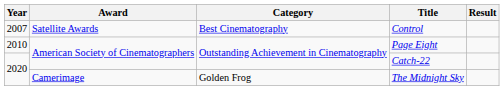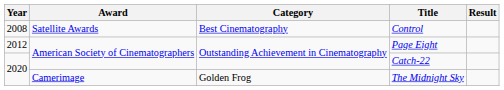 <table class="wikitable">
 <tr>
 <th>Year</th>
 <th>Award</th>
 <th>Category</th>
 <th>Title</th>
 <th>Result</th>
 </tr>
 <tr>
-<td>2007</td>
+<td>2008</td>
 <td><a href='#'>Satellite Awards</a></td>
 <td><a href='#'>Best Cinematography</a></td>
 <td><em><a href='#'>Control</a></em></td>
 <td></td>
 </tr>
 <tr>
-<td>2010</td>
+<td>2012</td>
 <td rowspan=2><a href='#'>American Society of Cinematographers</a></td>
 <td rowspan=2><a href='#'>Outstanding Achievement in Cinematography</a></td>
 <td><em><a href='#'>Page Eight</a></em></td>
 <td></td>
 </tr>
 <tr>
 <td rowspan=2>2020</td>
 <td><em><a href='#'>Catch-22</a></em></td>
 <td></td>
 </tr>
 <tr>
 <td><a href='#'>Camerimage</a></td>
 <td>Golden Frog</td>
 <td><em><a href='#'>The Midnight Sky</a></em></td>
 <td></td>
 </tr>
 </table>
